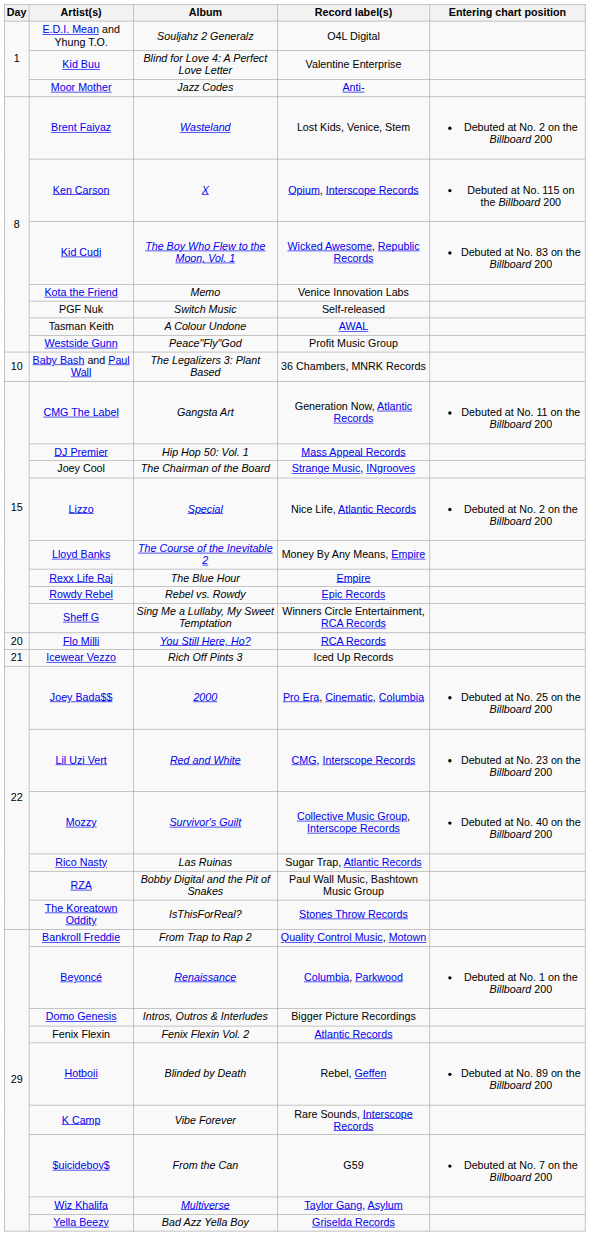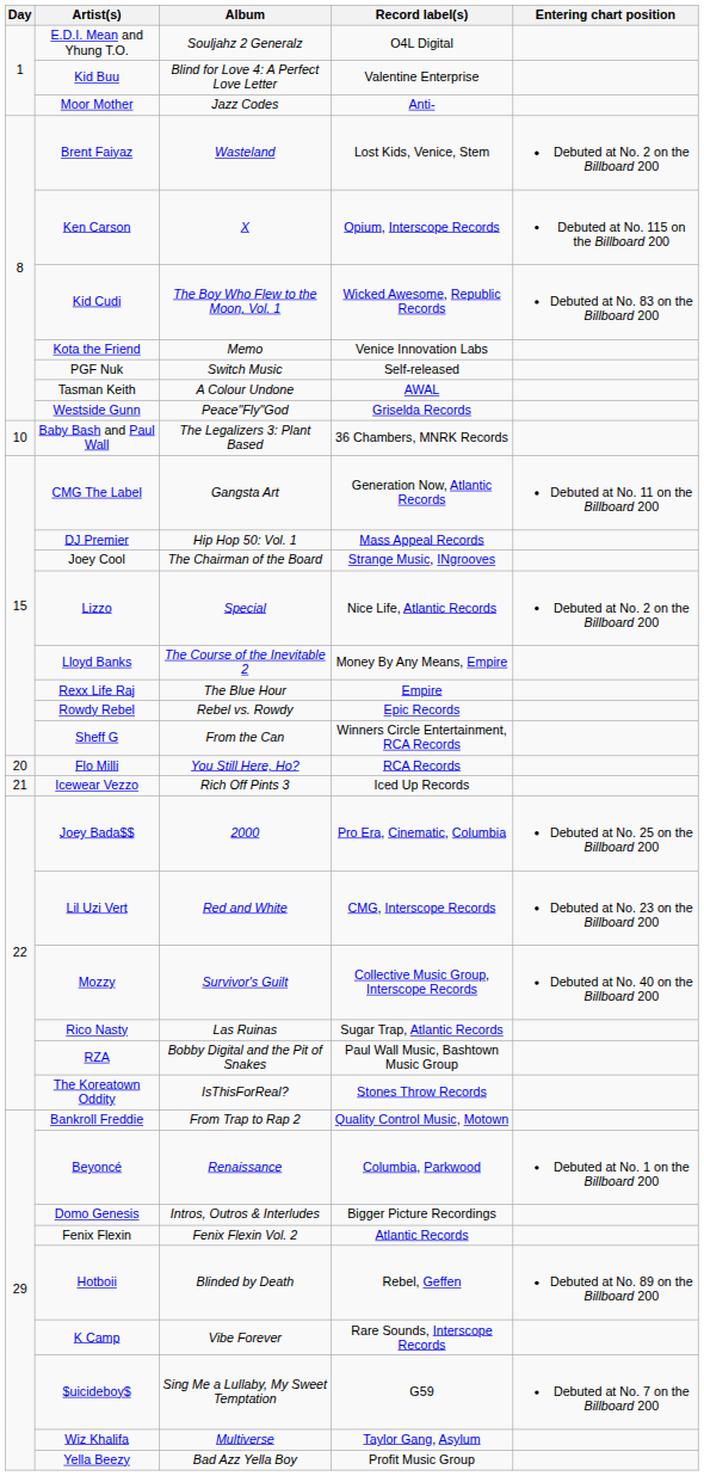 <table class="wikitable" style="text-align:center;">
 <tr>
 <th scope="col">Day</th>
 <th scope="col">Artist(s)</th>
 <th scope="col">Album</th>
 <th scope="col">Record label(s)</th>
 <th>Entering chart position</th>
 </tr>
 <tr>
 <td rowspan="3">1</td>
 <td><a href='#'>E.D.I. Mean</a> and Yhung T.O.</td>
 <td><em>Souljahz 2 Generalz</em></td>
 <td>O4L Digital</td>
 <td></td>
 </tr>
 <tr>
 <td><a href='#'>Kid Buu</a></td>
 <td><em>Blind for Love 4: A Perfect Love Letter</em></td>
 <td>Valentine Enterprise</td>
 <td></td>
 </tr>
 <tr>
 <td><a href='#'>Moor Mother</a></td>
 <td><em>Jazz Codes</em></td>
 <td><a href='#'>Anti-</a></td>
 <td></td>
 </tr>
 <tr>
 <td rowspan="7">8</td>
 <td><a href='#'>Brent Faiyaz</a></td>
 <td><em><a href='#'>Wasteland</a></em></td>
 <td>Lost Kids, Venice, Stem</td>
 <td><br><ul><li>Debuted at No. 2 on the <em>Billboard</em> 200</li></ul></td>
 </tr>
 <tr>
 <td><a href='#'>Ken Carson</a></td>
 <td><em><a href='#'>X</a></em></td>
 <td><a href='#'>Opium</a>, <a href='#'>Interscope Records</a></td>
 <td><br><ul><li>Debuted at No. 115 on the <em>Billboard</em> 200</li></ul></td>
 </tr>
 <tr>
 <td><a href='#'>Kid Cudi</a></td>
 <td><em><a href='#'>The Boy Who Flew to the Moon, Vol. 1</a></em></td>
 <td><a href='#'>Wicked Awesome</a>, <a href='#'>Republic Records</a></td>
 <td><br><ul><li>Debuted at No. 83 on the <em>Billboard</em> 200</li></ul></td>
 </tr>
 <tr>
 <td><a href='#'>Kota the Friend</a></td>
 <td><em>Memo</em></td>
 <td>Venice Innovation Labs</td>
 <td></td>
 </tr>
 <tr>
 <td>PGF Nuk</td>
 <td><em>Switch Music</em></td>
 <td>Self-released</td>
 <td></td>
 </tr>
 <tr>
 <td>Tasman Keith</td>
 <td><em>A Colour Undone</em></td>
 <td><a href='#'>AWAL</a></td>
 <td></td>
 </tr>
 <tr>
 <td><a href='#'>Westside Gunn</a></td>
 <td><em>Peace"Fly"God</em></td>
-<td>Profit Music Group</td>
+<td><a href='#'>Griselda Records</a></td>
 <td></td>
 </tr>
 <tr>
 <td>10</td>
 <td><a href='#'>Baby Bash</a> and <a href='#'>Paul Wall</a></td>
 <td><em>The Legalizers 3: Plant Based</em></td>
 <td>36 Chambers, MNRK Records</td>
 <td></td>
 </tr>
 <tr>
 <td rowspan="8">15</td>
 <td><a href='#'>CMG The Label</a></td>
 <td><em> Gangsta Art</em></td>
 <td>Generation Now, <a href='#'>Atlantic Records</a></td>
 <td><br><ul><li>Debuted at No. 11 on the <em>Billboard</em> 200</li></ul></td>
 </tr>
 <tr>
 <td><a href='#'>DJ Premier</a></td>
 <td><em>Hip Hop 50: Vol. 1</em></td>
 <td><a href='#'>Mass Appeal Records</a></td>
 <td></td>
 </tr>
 <tr>
 <td>Joey Cool</td>
 <td><em>The Chairman of the Board</em></td>
 <td><a href='#'>Strange Music</a>, <a href='#'>INgrooves</a></td>
 <td></td>
 </tr>
 <tr>
 <td><a href='#'>Lizzo</a></td>
 <td><em><a href='#'>Special</a></em></td>
 <td>Nice Life, <a href='#'>Atlantic Records</a></td>
 <td><br><ul><li>Debuted at No. 2 on the <em>Billboard</em> 200</li></ul></td>
 </tr>
 <tr>
 <td><a href='#'>Lloyd Banks</a></td>
 <td><em><a href='#'>The Course of the Inevitable 2</a></em></td>
 <td>Money By Any Means, <a href='#'>Empire</a></td>
 <td></td>
 </tr>
 <tr>
 <td><a href='#'>Rexx Life Raj</a></td>
 <td><em>The Blue Hour</em></td>
 <td><a href='#'>Empire</a></td>
 <td></td>
 </tr>
 <tr>
 <td><a href='#'>Rowdy Rebel</a></td>
 <td><em>Rebel vs. Rowdy</em></td>
 <td><a href='#'>Epic Records</a></td>
 <td></td>
 </tr>
 <tr>
 <td><a href='#'>Sheff G</a></td>
-<td><em>Sing Me a Lullaby, My Sweet Temptation</em></td>
+<td><em>From the Can</em></td>
 <td>Winners Circle Entertainment, <a href='#'>RCA Records</a></td>
 <td></td>
 </tr>
 <tr>
 <td>20</td>
 <td><a href='#'>Flo Milli</a></td>
 <td><em><a href='#'>You Still Here, Ho?</a></em></td>
 <td><a href='#'>RCA Records</a></td>
 <td></td>
 </tr>
 <tr>
 <td>21</td>
 <td><a href='#'>Icewear Vezzo</a></td>
 <td><em>Rich Off Pints 3</em></td>
 <td>Iced Up Records</td>
 <td></td>
 </tr>
 <tr>
 <td rowspan="6">22</td>
 <td><a href='#'>Joey Bada$$</a></td>
 <td><em><a href='#'>2000</a></em></td>
 <td><a href='#'>Pro Era</a>, <a href='#'>Cinematic</a>, <a href='#'>Columbia</a></td>
 <td><br><ul><li>Debuted at No. 25 on the <em>Billboard</em> 200</li></ul></td>
 </tr>
 <tr>
 <td><a href='#'>Lil Uzi Vert</a></td>
 <td><em><a href='#'>Red and White</a></em></td>
 <td><a href='#'>CMG</a>, <a href='#'>Interscope Records</a></td>
 <td><br><ul><li>Debuted at No. 23 on the <em>Billboard</em> 200</li></ul></td>
 </tr>
 <tr>
 <td><a href='#'>Mozzy</a></td>
 <td><em><a href='#'>Survivor's Guilt</a></em></td>
 <td><a href='#'>Collective Music Group</a>, <a href='#'>Interscope Records</a></td>
 <td><br><ul><li>Debuted at No. 40 on the <em>Billboard</em> 200</li></ul></td>
 </tr>
 <tr>
 <td><a href='#'>Rico Nasty</a></td>
 <td><em>Las Ruinas</em></td>
 <td>Sugar Trap, <a href='#'>Atlantic Records</a></td>
 <td></td>
 </tr>
 <tr>
 <td><a href='#'>RZA</a></td>
 <td><em>Bobby Digital and the Pit of Snakes</em></td>
 <td>Paul Wall Music, Bashtown Music Group</td>
 <td></td>
 </tr>
 <tr>
 <td><a href='#'>The Koreatown Oddity</a></td>
 <td><em>IsThisForReal?</em></td>
 <td><a href='#'>Stones Throw Records</a></td>
 <td></td>
 </tr>
 <tr>
 <td rowspan="9">29</td>
 <td><a href='#'>Bankroll Freddie</a></td>
 <td><em>From Trap to Rap 2</em></td>
 <td><a href='#'>Quality Control Music</a>, <a href='#'>Motown</a></td>
 <td></td>
 </tr>
 <tr>
 <td><a href='#'>Beyoncé</a></td>
 <td><em><a href='#'>Renaissance</a></em></td>
 <td><a href='#'>Columbia</a>, <a href='#'>Parkwood</a></td>
 <td><br><ul><li>Debuted at No. 1 on the <em>Billboard</em> 200</li></ul></td>
 </tr>
 <tr>
 <td><a href='#'>Domo Genesis</a></td>
 <td><em>Intros, Outros & Interludes</em></td>
 <td>Bigger Picture Recordings</td>
 <td></td>
 </tr>
 <tr>
 <td>Fenix Flexin</td>
 <td><em>Fenix Flexin Vol. 2</em></td>
 <td><a href='#'>Atlantic Records</a></td>
 <td></td>
 </tr>
 <tr>
 <td><a href='#'>Hotboii</a></td>
 <td><em>Blinded by Death</em></td>
 <td>Rebel, <a href='#'>Geffen</a></td>
 <td><br><ul><li>Debuted at No. 89 on the <em>Billboard</em> 200</li></ul></td>
 </tr>
 <tr>
 <td><a href='#'>K Camp</a></td>
 <td><em>Vibe Forever</em></td>
 <td>Rare Sounds, <a href='#'>Interscope Records</a></td>
 <td></td>
 </tr>
 <tr>
 <td><a href='#'>$uicideboy$</a></td>
-<td><em>From the Can</em></td>
+<td><em>Sing Me a Lullaby, My Sweet Temptation</em></td>
 <td>G59</td>
 <td><br><ul><li>Debuted at No. 7 on the <em>Billboard</em> 200</li></ul></td>
 </tr>
 <tr>
 <td><a href='#'>Wiz Khalifa</a></td>
 <td><em><a href='#'>Multiverse</a></em></td>
 <td><a href='#'>Taylor Gang</a>, <a href='#'>Asylum</a></td>
 <td></td>
 </tr>
 <tr>
 <td><a href='#'>Yella Beezy</a></td>
 <td><em>Bad Azz Yella Boy</em></td>
-<td><a href='#'>Griselda Records</a></td>
+<td>Profit Music Group</td>
 <td></td>
 </tr>
 </table>
